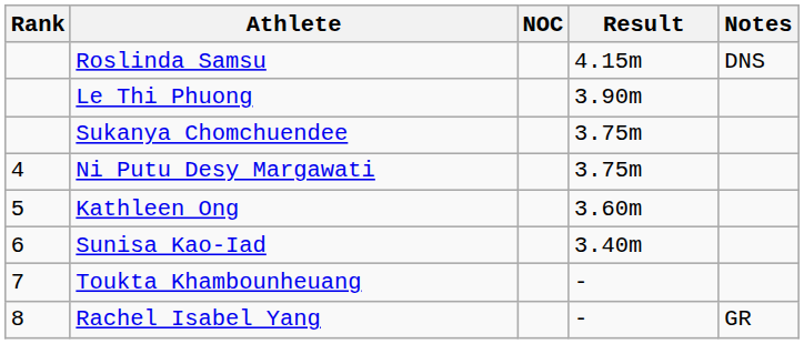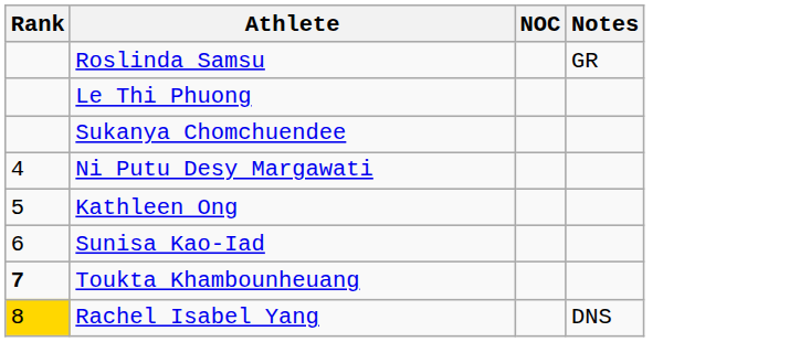 <table class="wikitable sortable" style="text-align:Left">
 <tr>
 <th width=10>Rank</th>
 <th width=250>Athlete</th>
 <th width=10>NOC</th>
-<th width=80>Result</th>
 <th width=10>Notes</th>
 </tr>
 <tr>
 <td></td>
 <td><a href='#'>Roslinda Samsu</a></td>
 <td></td>
-<td>4.15m</td>
-<td>DNS</td>
+<td>GR</td>
 </tr>
 <tr>
 <td></td>
 <td><a href='#'>Le Thi Phuong</a></td>
 <td></td>
-<td>3.90m</td>
 <td></td>
 </tr>
 <tr>
 <td></td>
 <td><a href='#'>Sukanya Chomchuendee</a></td>
 <td></td>
-<td>3.75m</td>
 <td></td>
 </tr>
 <tr>
 <td>4</td>
 <td><a href='#'>Ni Putu Desy Margawati</a></td>
 <td></td>
-<td>3.75m</td>
 <td></td>
 </tr>
 <tr>
 <td>5</td>
 <td><a href='#'>Kathleen Ong</a></td>
 <td></td>
-<td>3.60m</td>
 <td></td>
 </tr>
 <tr>
 <td>6</td>
 <td><a href='#'>Sunisa Kao-Iad</a></td>
 <td></td>
-<td>3.40m</td>
 <td></td>
 </tr>
 <tr>
-<td>7</td>
+<td><strong>7</strong></td>
 <td><a href='#'>Toukta Khambounheuang</a></td>
 <td></td>
-<td>-</td>
 <td></td>
 </tr>
 <tr>
-<td>8</td>
+<td style="background: gold;">8</td>
 <td><a href='#'>Rachel Isabel Yang</a></td>
 <td></td>
-<td>-</td>
-<td>GR</td>
+<td>DNS</td>
 </tr>
 </table>
